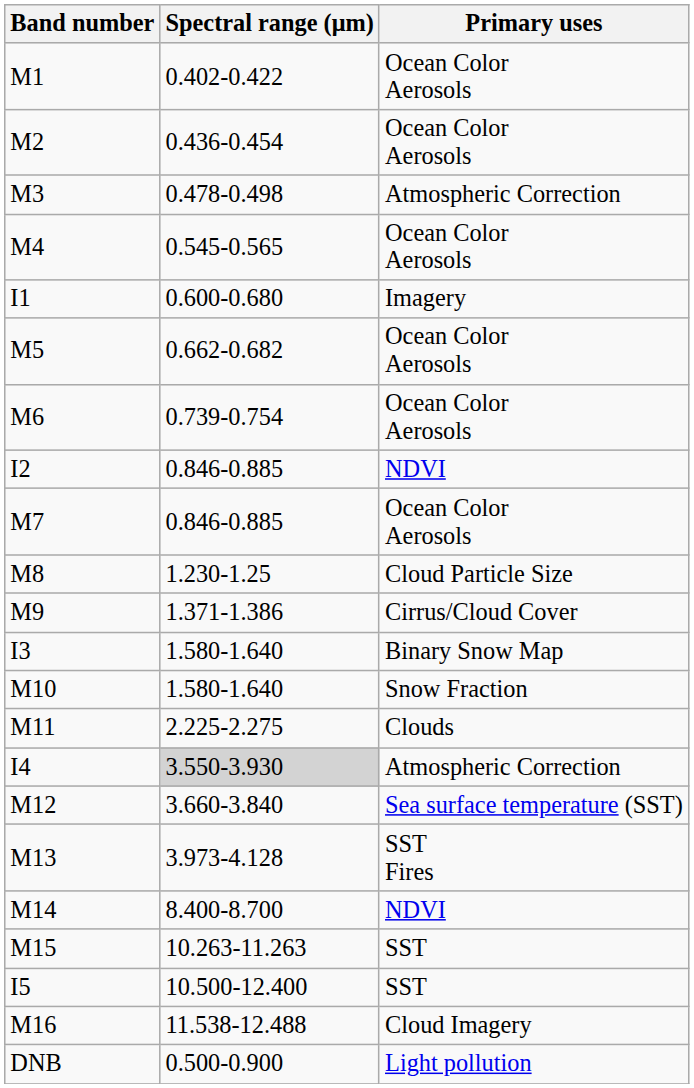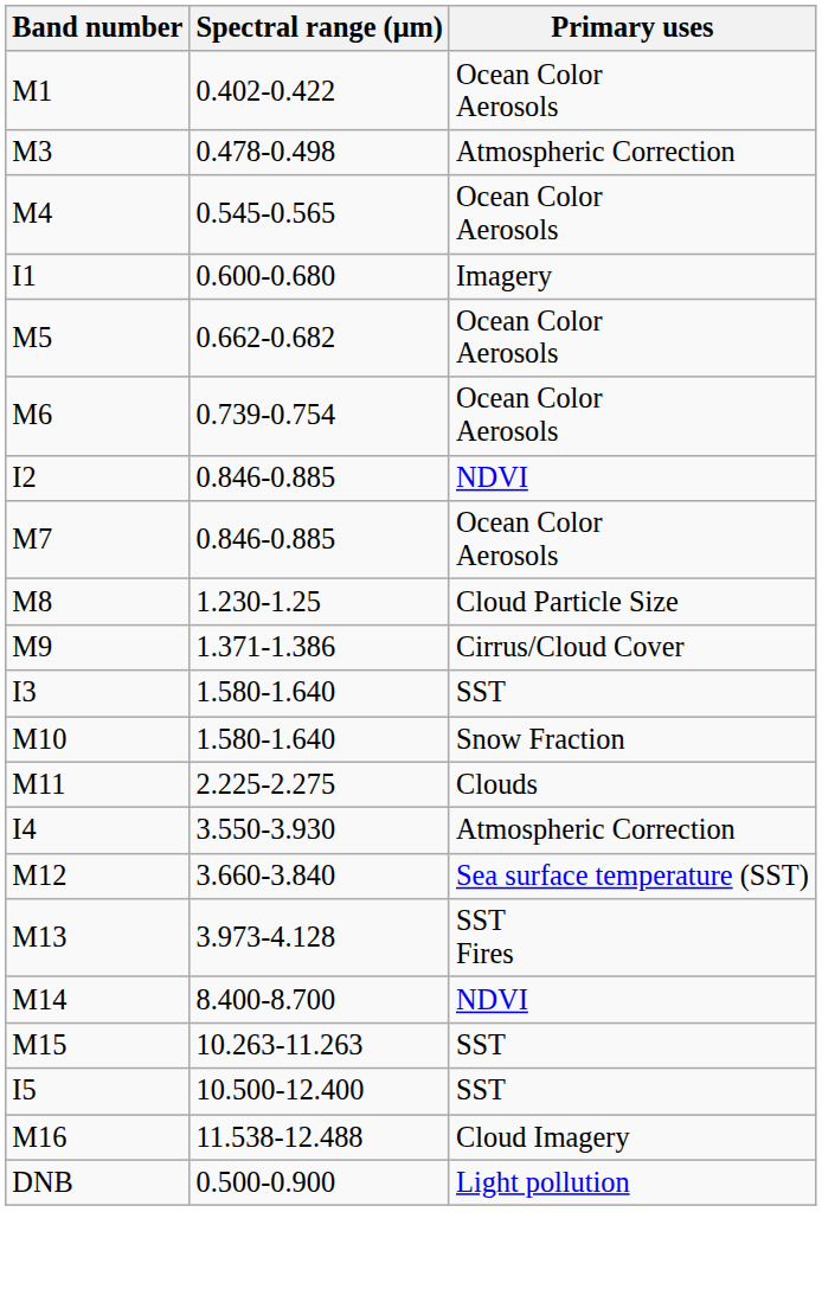 <table class="wikitable">
 <tr>
 <th>Band number</th>
 <th>Spectral range (μm)</th>
 <th>Primary uses</th>
 </tr>
 <tr>
 <td>M1</td>
 <td>0.402-0.422</td>
-<td>Ocean Color<br>Aerosols</td>
-</tr>
-<tr>
-<td>M2</td>
-<td>0.436-0.454</td>
 <td>Ocean Color<br>Aerosols</td>
 </tr>
 <tr>
 <td>M3</td>
 <td>0.478-0.498</td>
 <td>Atmospheric Correction</td>
 </tr>
 <tr>
 <td>M4</td>
 <td>0.545-0.565</td>
 <td>Ocean Color<br>Aerosols</td>
 </tr>
 <tr>
 <td>I1</td>
 <td>0.600-0.680</td>
 <td>Imagery</td>
 </tr>
 <tr>
 <td>M5</td>
 <td>0.662-0.682</td>
 <td>Ocean Color<br>Aerosols</td>
 </tr>
 <tr>
 <td>M6</td>
 <td>0.739-0.754</td>
 <td>Ocean Color<br>Aerosols</td>
 </tr>
 <tr>
 <td>I2</td>
 <td>0.846-0.885</td>
 <td><a href='#'>NDVI</a></td>
 </tr>
 <tr>
 <td>M7</td>
 <td>0.846-0.885</td>
 <td>Ocean Color<br>Aerosols</td>
 </tr>
 <tr>
 <td>M8</td>
 <td>1.230-1.25</td>
 <td>Cloud Particle Size</td>
 </tr>
 <tr>
 <td>M9</td>
 <td>1.371-1.386</td>
 <td>Cirrus/Cloud Cover</td>
 </tr>
 <tr>
 <td>I3</td>
 <td>1.580-1.640</td>
-<td>Binary Snow Map</td>
+<td>SST</td>
 </tr>
 <tr>
 <td>M10</td>
 <td>1.580-1.640</td>
 <td>Snow Fraction</td>
 </tr>
 <tr>
 <td>M11</td>
 <td>2.225-2.275</td>
 <td>Clouds</td>
 </tr>
 <tr>
 <td>I4</td>
-<td style="background: lightgrey;">3.550-3.930</td>
+<td>3.550-3.930</td>
 <td>Atmospheric Correction</td>
 </tr>
 <tr>
 <td>M12</td>
 <td>3.660-3.840</td>
 <td><a href='#'>Sea surface temperature</a> (SST)</td>
 </tr>
 <tr>
 <td>M13</td>
 <td>3.973-4.128</td>
 <td>SST<br>Fires</td>
 </tr>
 <tr>
 <td>M14</td>
 <td>8.400-8.700</td>
 <td><a href='#'>NDVI</a></td>
 </tr>
 <tr>
 <td>M15</td>
 <td>10.263-11.263</td>
 <td>SST</td>
 </tr>
 <tr>
 <td>I5</td>
 <td>10.500-12.400</td>
 <td>SST</td>
 </tr>
 <tr>
 <td>M16</td>
 <td>11.538-12.488</td>
 <td>Cloud Imagery</td>
 </tr>
 <tr>
 <td>DNB</td>
 <td>0.500-0.900</td>
 <td><a href='#'>Light pollution</a></td>
 </tr>
 </table>
